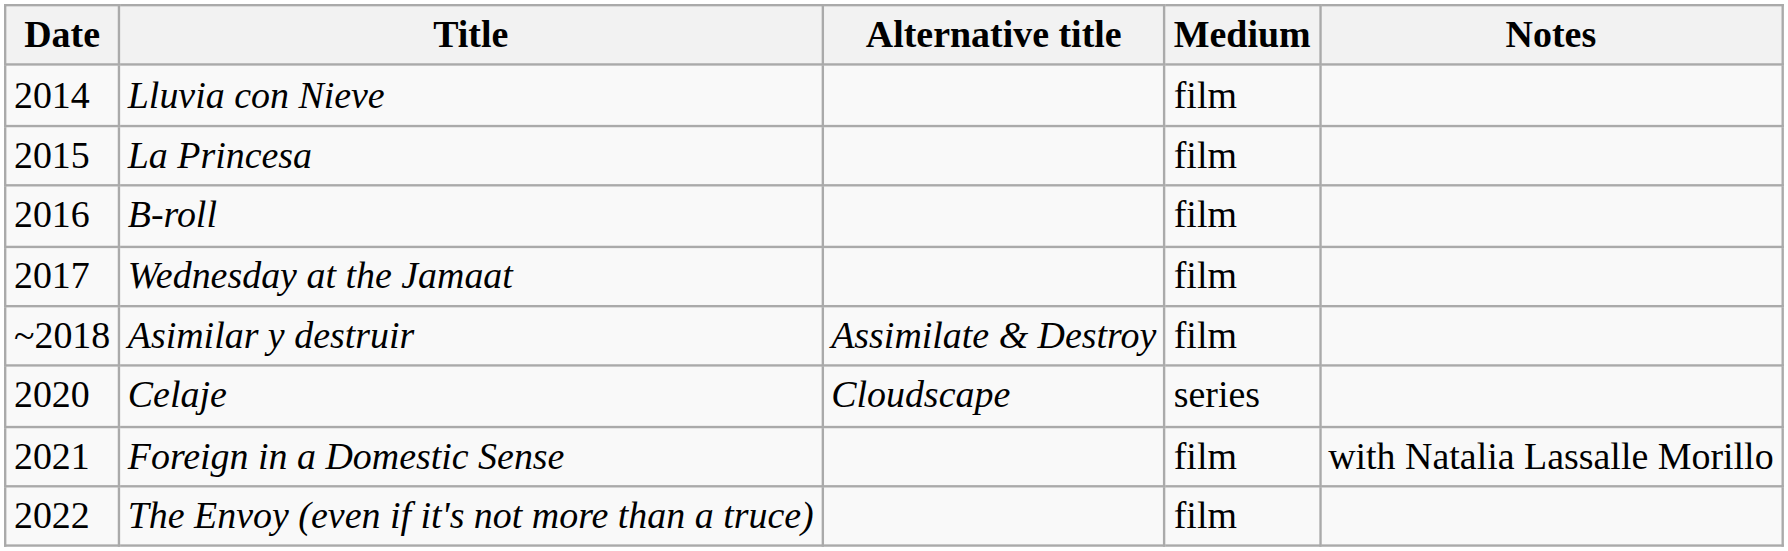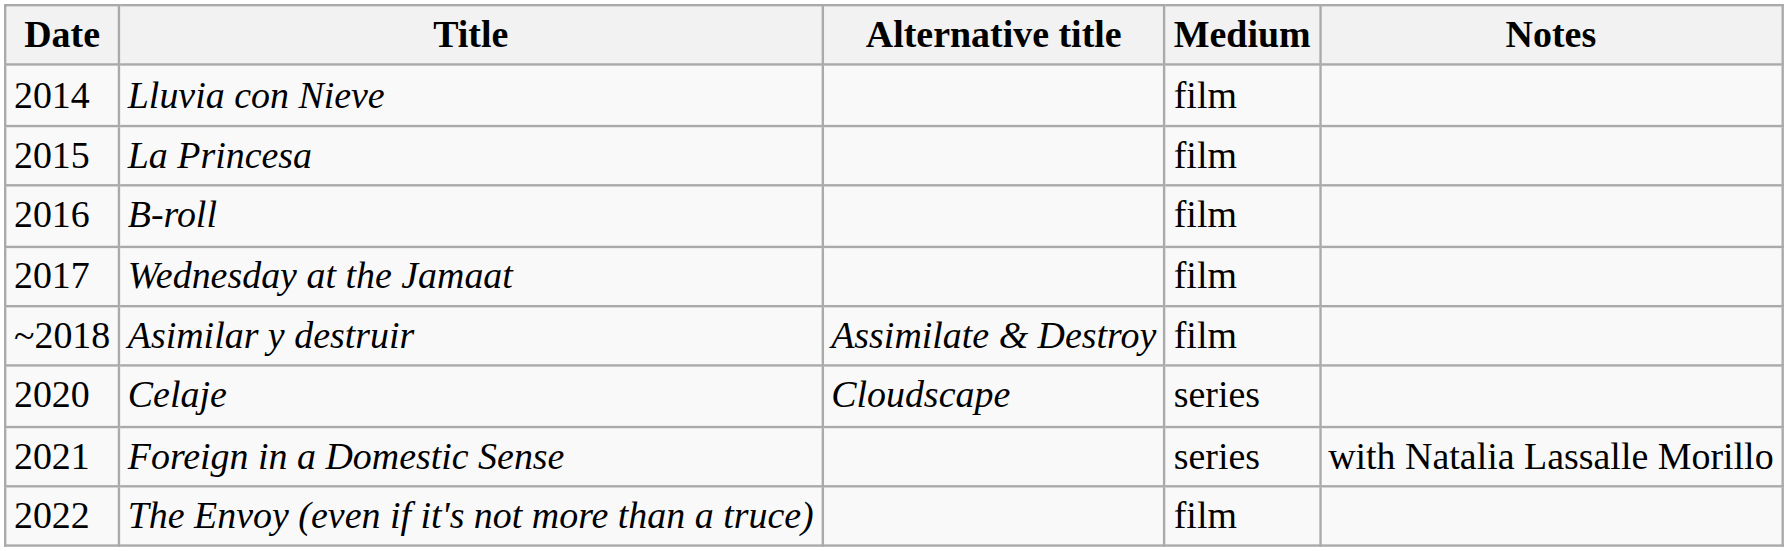 <table class="wikitable">
 <tr>
 <th>Date</th>
 <th>Title</th>
 <th>Alternative title</th>
 <th>Medium</th>
 <th>Notes</th>
 </tr>
 <tr>
 <td>2014</td>
 <td><em>Lluvia con Nieve</em></td>
 <td></td>
 <td>film</td>
 <td></td>
 </tr>
 <tr>
 <td>2015</td>
 <td><em>La Princesa</em></td>
 <td></td>
 <td>film</td>
 <td></td>
 </tr>
 <tr>
 <td>2016</td>
 <td><em>B-roll</em></td>
 <td></td>
 <td>film</td>
 <td></td>
 </tr>
 <tr>
 <td>2017</td>
 <td><em>Wednesday at the Jamaat</em></td>
 <td></td>
 <td>film</td>
 <td></td>
 </tr>
 <tr>
 <td>~2018</td>
 <td><em>Asimilar y destruir</em></td>
 <td><em>Assimilate & Destroy</em></td>
 <td>film</td>
 <td></td>
 </tr>
 <tr>
 <td>2020</td>
 <td><em>Celaje</em></td>
 <td><em>Cloudscape</em></td>
 <td>series</td>
 <td></td>
 </tr>
 <tr>
 <td>2021</td>
 <td><em>Foreign in a Domestic Sense</em></td>
 <td></td>
-<td>film</td>
+<td>series</td>
 <td>with Natalia Lassalle Morillo</td>
 </tr>
 <tr>
 <td>2022</td>
 <td><em>The Envoy (even if it's not more than a truce)</em></td>
 <td></td>
 <td>film</td>
 <td></td>
 </tr>
 </table>
